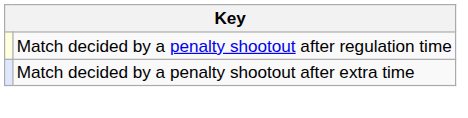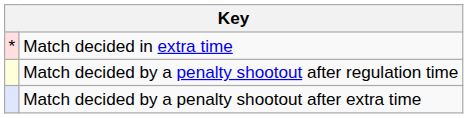 <table class="wikitable" style="font-size:90%;">
 <tr>
 <th colspan="2">Key</th>
+</tr>
+<tr>
+<td style="background-color:#FFDFDF" align="center">*</td>
+<td align="left">Match decided in <a href='#'>extra time</a></td>
 </tr>
 <tr>
 <td style="background-color:#FFFFDD" align="center"></td>
 <td align="left">Match decided by a <a href='#'>penalty shootout</a> after regulation time</td>
 </tr>
 <tr>
 <td style="background-color:#DFE7FF" align="center"></td>
 <td align="left">Match decided by a penalty shootout after extra time</td>
 </tr>
 </table>
